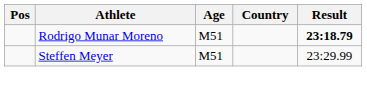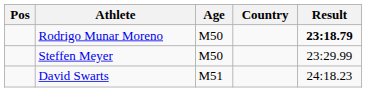 <table class="wikitable"  style="text-align:center; width:50%;">
 <tr>
 <th>Pos</th>
 <th>Athlete</th>
 <th>Age</th>
 <th>Country</th>
 <th>Result</th>
 </tr>
 <tr>
 <td align=center></td>
 <td align=left><a href='#'>Rodrigo Munar Moreno</a></td>
-<td align=left>M51</td>
+<td align=left>M50</td>
 <td align=left></td>
 <td><strong>23:18.79</strong></td>
 </tr>
 <tr>
 <td align=center></td>
 <td align=left><a href='#'>Steffen Meyer</a></td>
-<td align=left>M51</td>
+<td align=left>M50</td>
 <td align=left></td>
 <td>23:29.99</td>
 </tr>
+<tr>
+<td align=center></td>
+<td align=left><a href='#'>David Swarts</a></td>
+<td align=left>M51</td>
+<td align=left></td>
+<td>24:18.23</td>
+</tr>
 </table>
